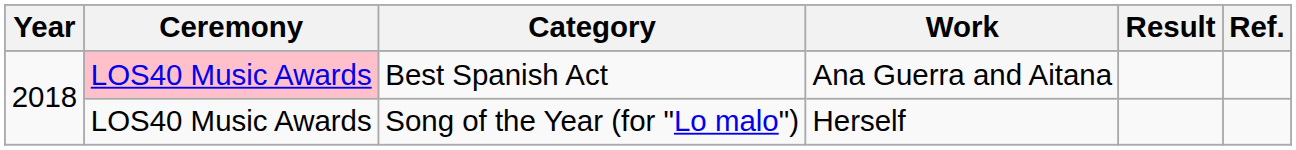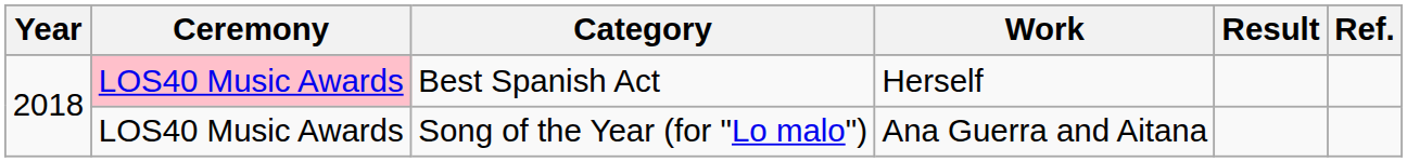 <table class="wikitable">
 <tr>
 <th>Year</th>
 <th>Ceremony</th>
 <th>Category</th>
 <th>Work</th>
 <th>Result</th>
 <th>Ref.</th>
 </tr>
 <tr>
 <td rowspan = "3">2018</td>
 <td style="background: pink;"><a href='#'>LOS40 Music Awards</a></td>
 <td>Best Spanish Act</td>
-<td>Ana Guerra and Aitana</td>
+<td>Herself</td>
 <td></td>
 <td></td>
 </tr>
 <tr>
 <td>LOS40 Music Awards</td>
 <td>Song of the Year (for "<a href='#'>Lo malo</a>")</td>
-<td>Herself</td>
+<td>Ana Guerra and Aitana</td>
 <td></td>
 <td></td>
 </tr>
 </table>
